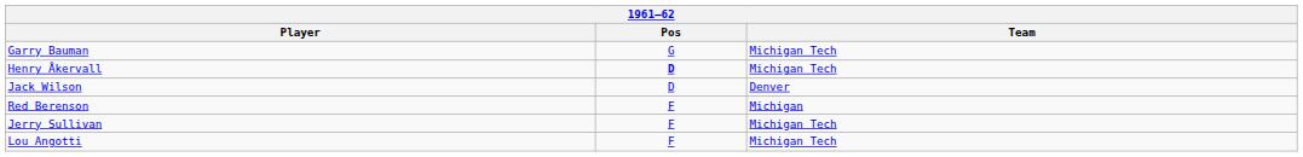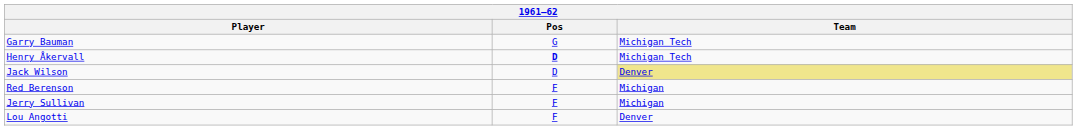 <table class="wikitable" width=95%>
 <tr>
 <th colspan=3><a href='#'>1961–62</a></th>
 </tr>
 <tr>
 <th>Player</th>
 <th>Pos</th>
 <th>Team</th>
 </tr>
 <tr>
 <td><a href='#'>Garry Bauman</a></td>
 <td align=center><a href='#'>G</a></td>
 <td><a href='#'>Michigan Tech</a></td>
 </tr>
 <tr>
 <td><a href='#'>Henry Åkervall</a></td>
 <td align=center><strong><a href='#'>D</a></strong></td>
 <td><a href='#'>Michigan Tech</a></td>
 </tr>
 <tr>
 <td><a href='#'>Jack Wilson</a></td>
 <td align=center><a href='#'>D</a></td>
-<td><a href='#'>Denver</a></td>
+<td style="background: khaki;"><a href='#'>Denver</a></td>
 </tr>
 <tr>
 <td><a href='#'>Red Berenson</a></td>
 <td align=center><a href='#'>F</a></td>
 <td><a href='#'>Michigan</a></td>
 </tr>
 <tr>
 <td><a href='#'>Jerry Sullivan</a></td>
 <td align=center><a href='#'>F</a></td>
-<td><a href='#'>Michigan Tech</a></td>
+<td><a href='#'>Michigan</a></td>
 </tr>
 <tr>
 <td><a href='#'>Lou Angotti</a></td>
 <td align=center><a href='#'>F</a></td>
-<td><a href='#'>Michigan Tech</a></td>
+<td><a href='#'>Denver</a></td>
 </tr>
 </table>
